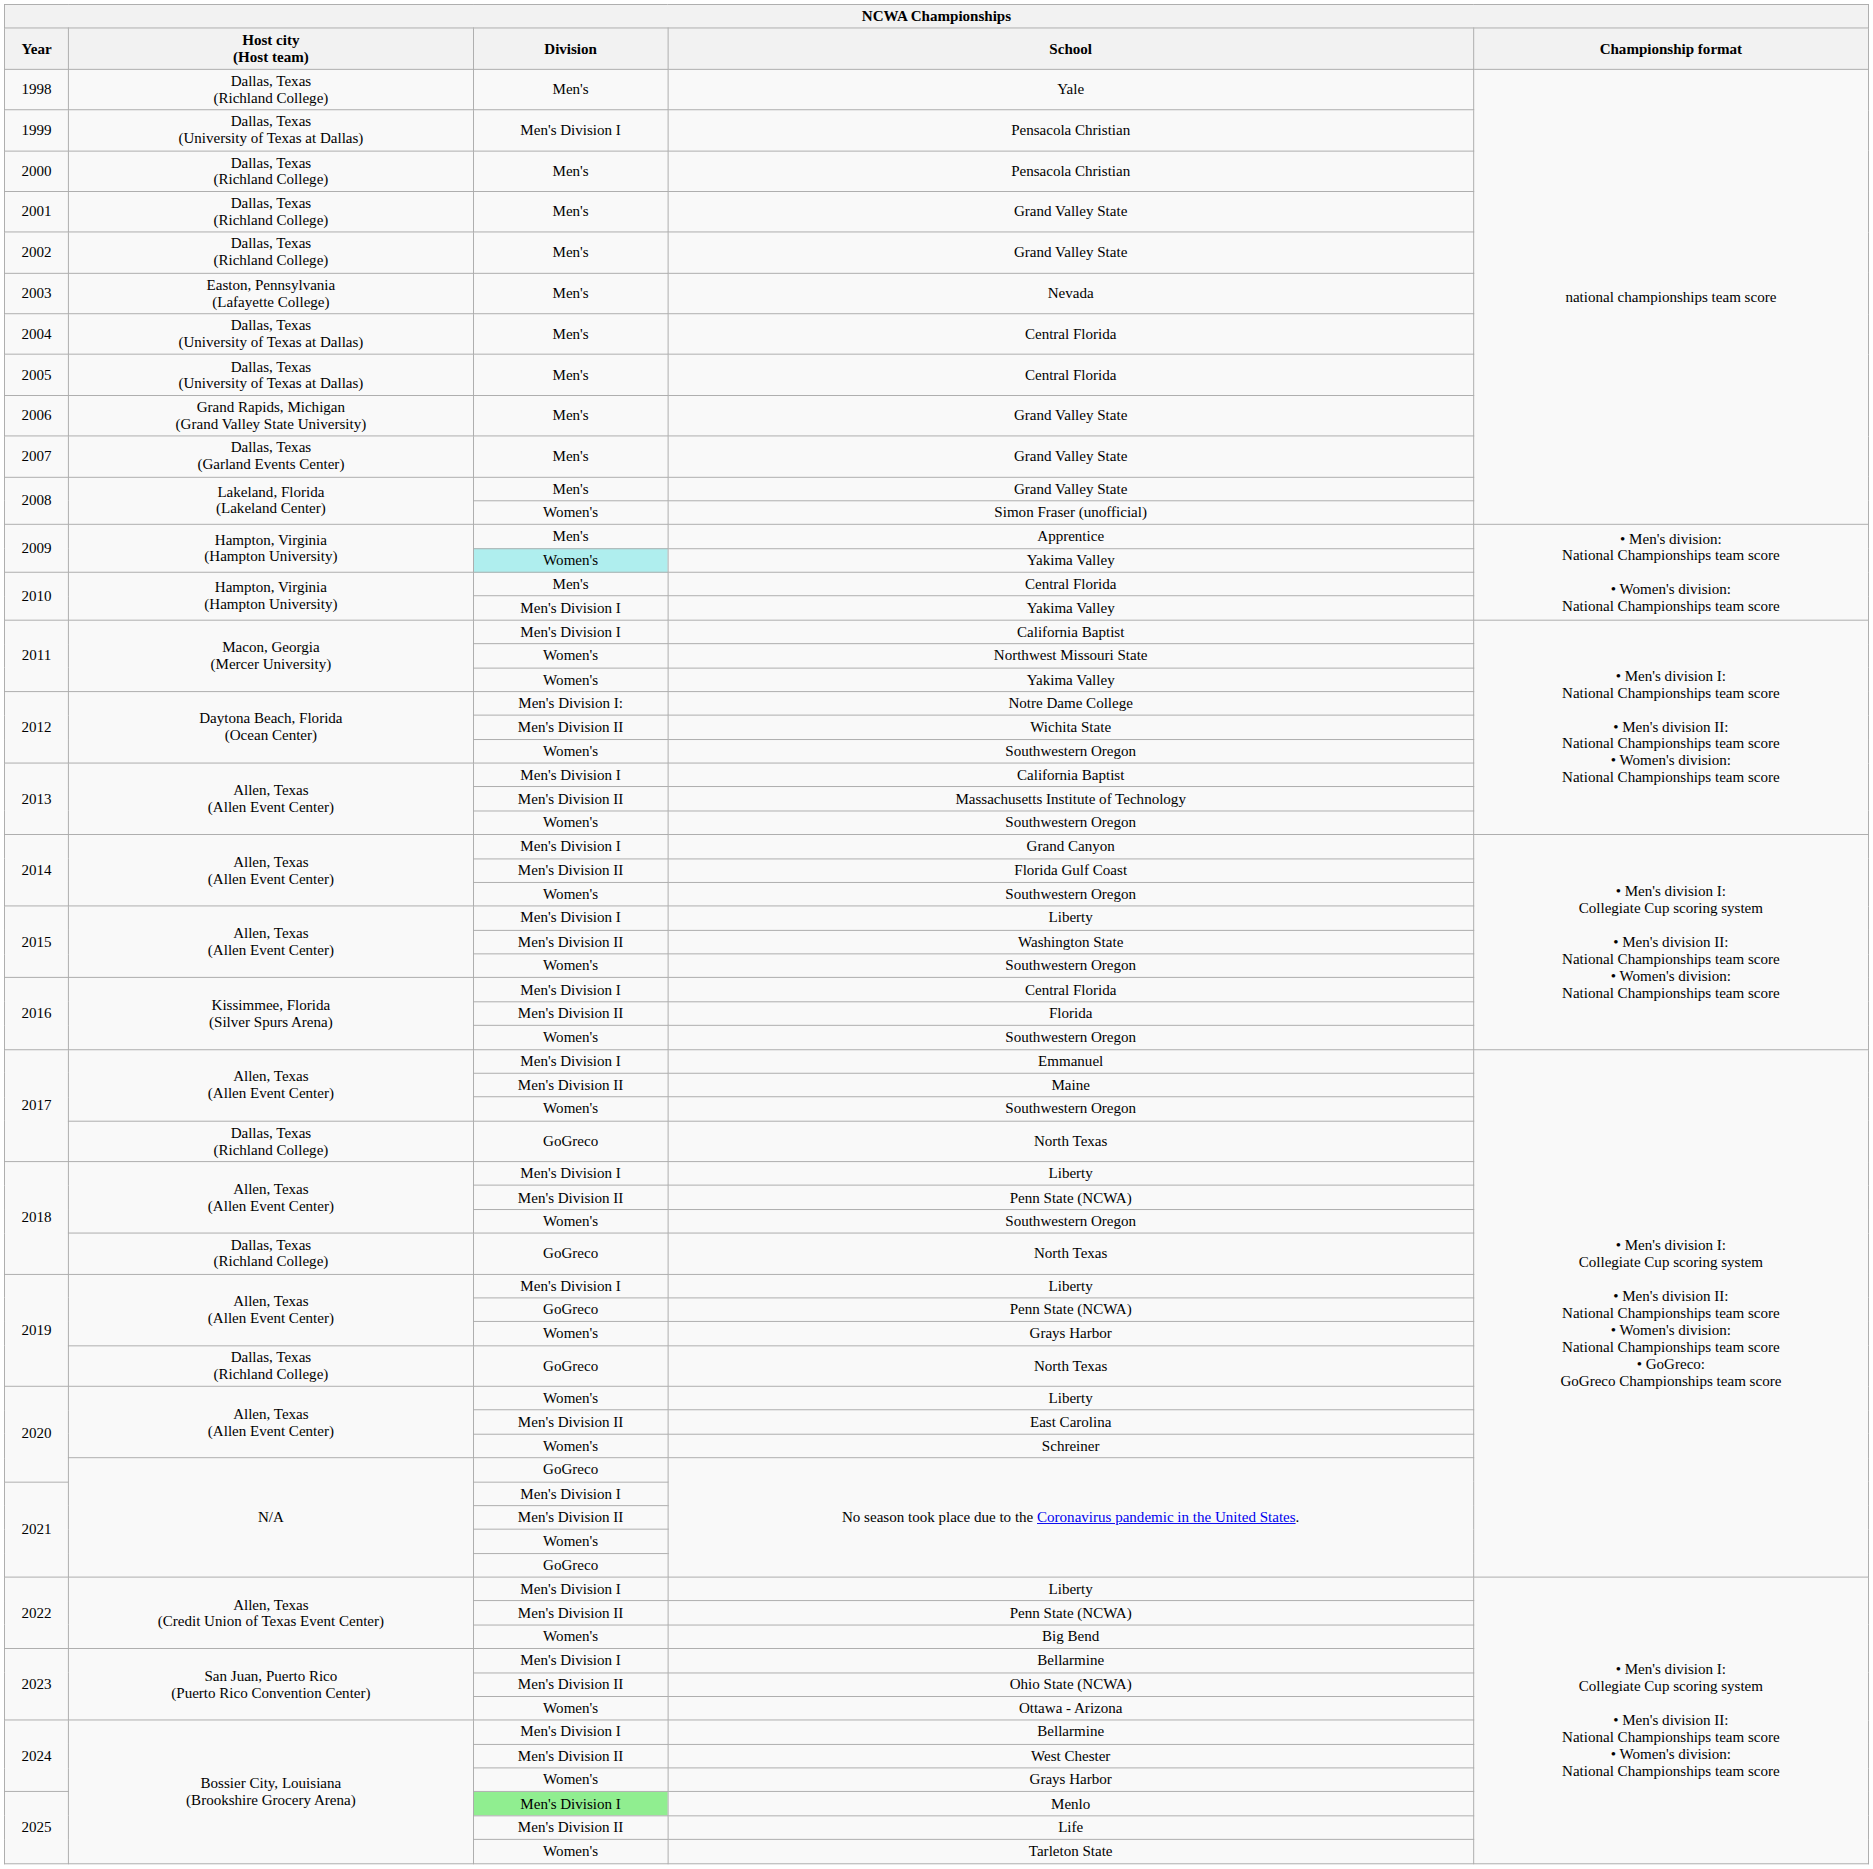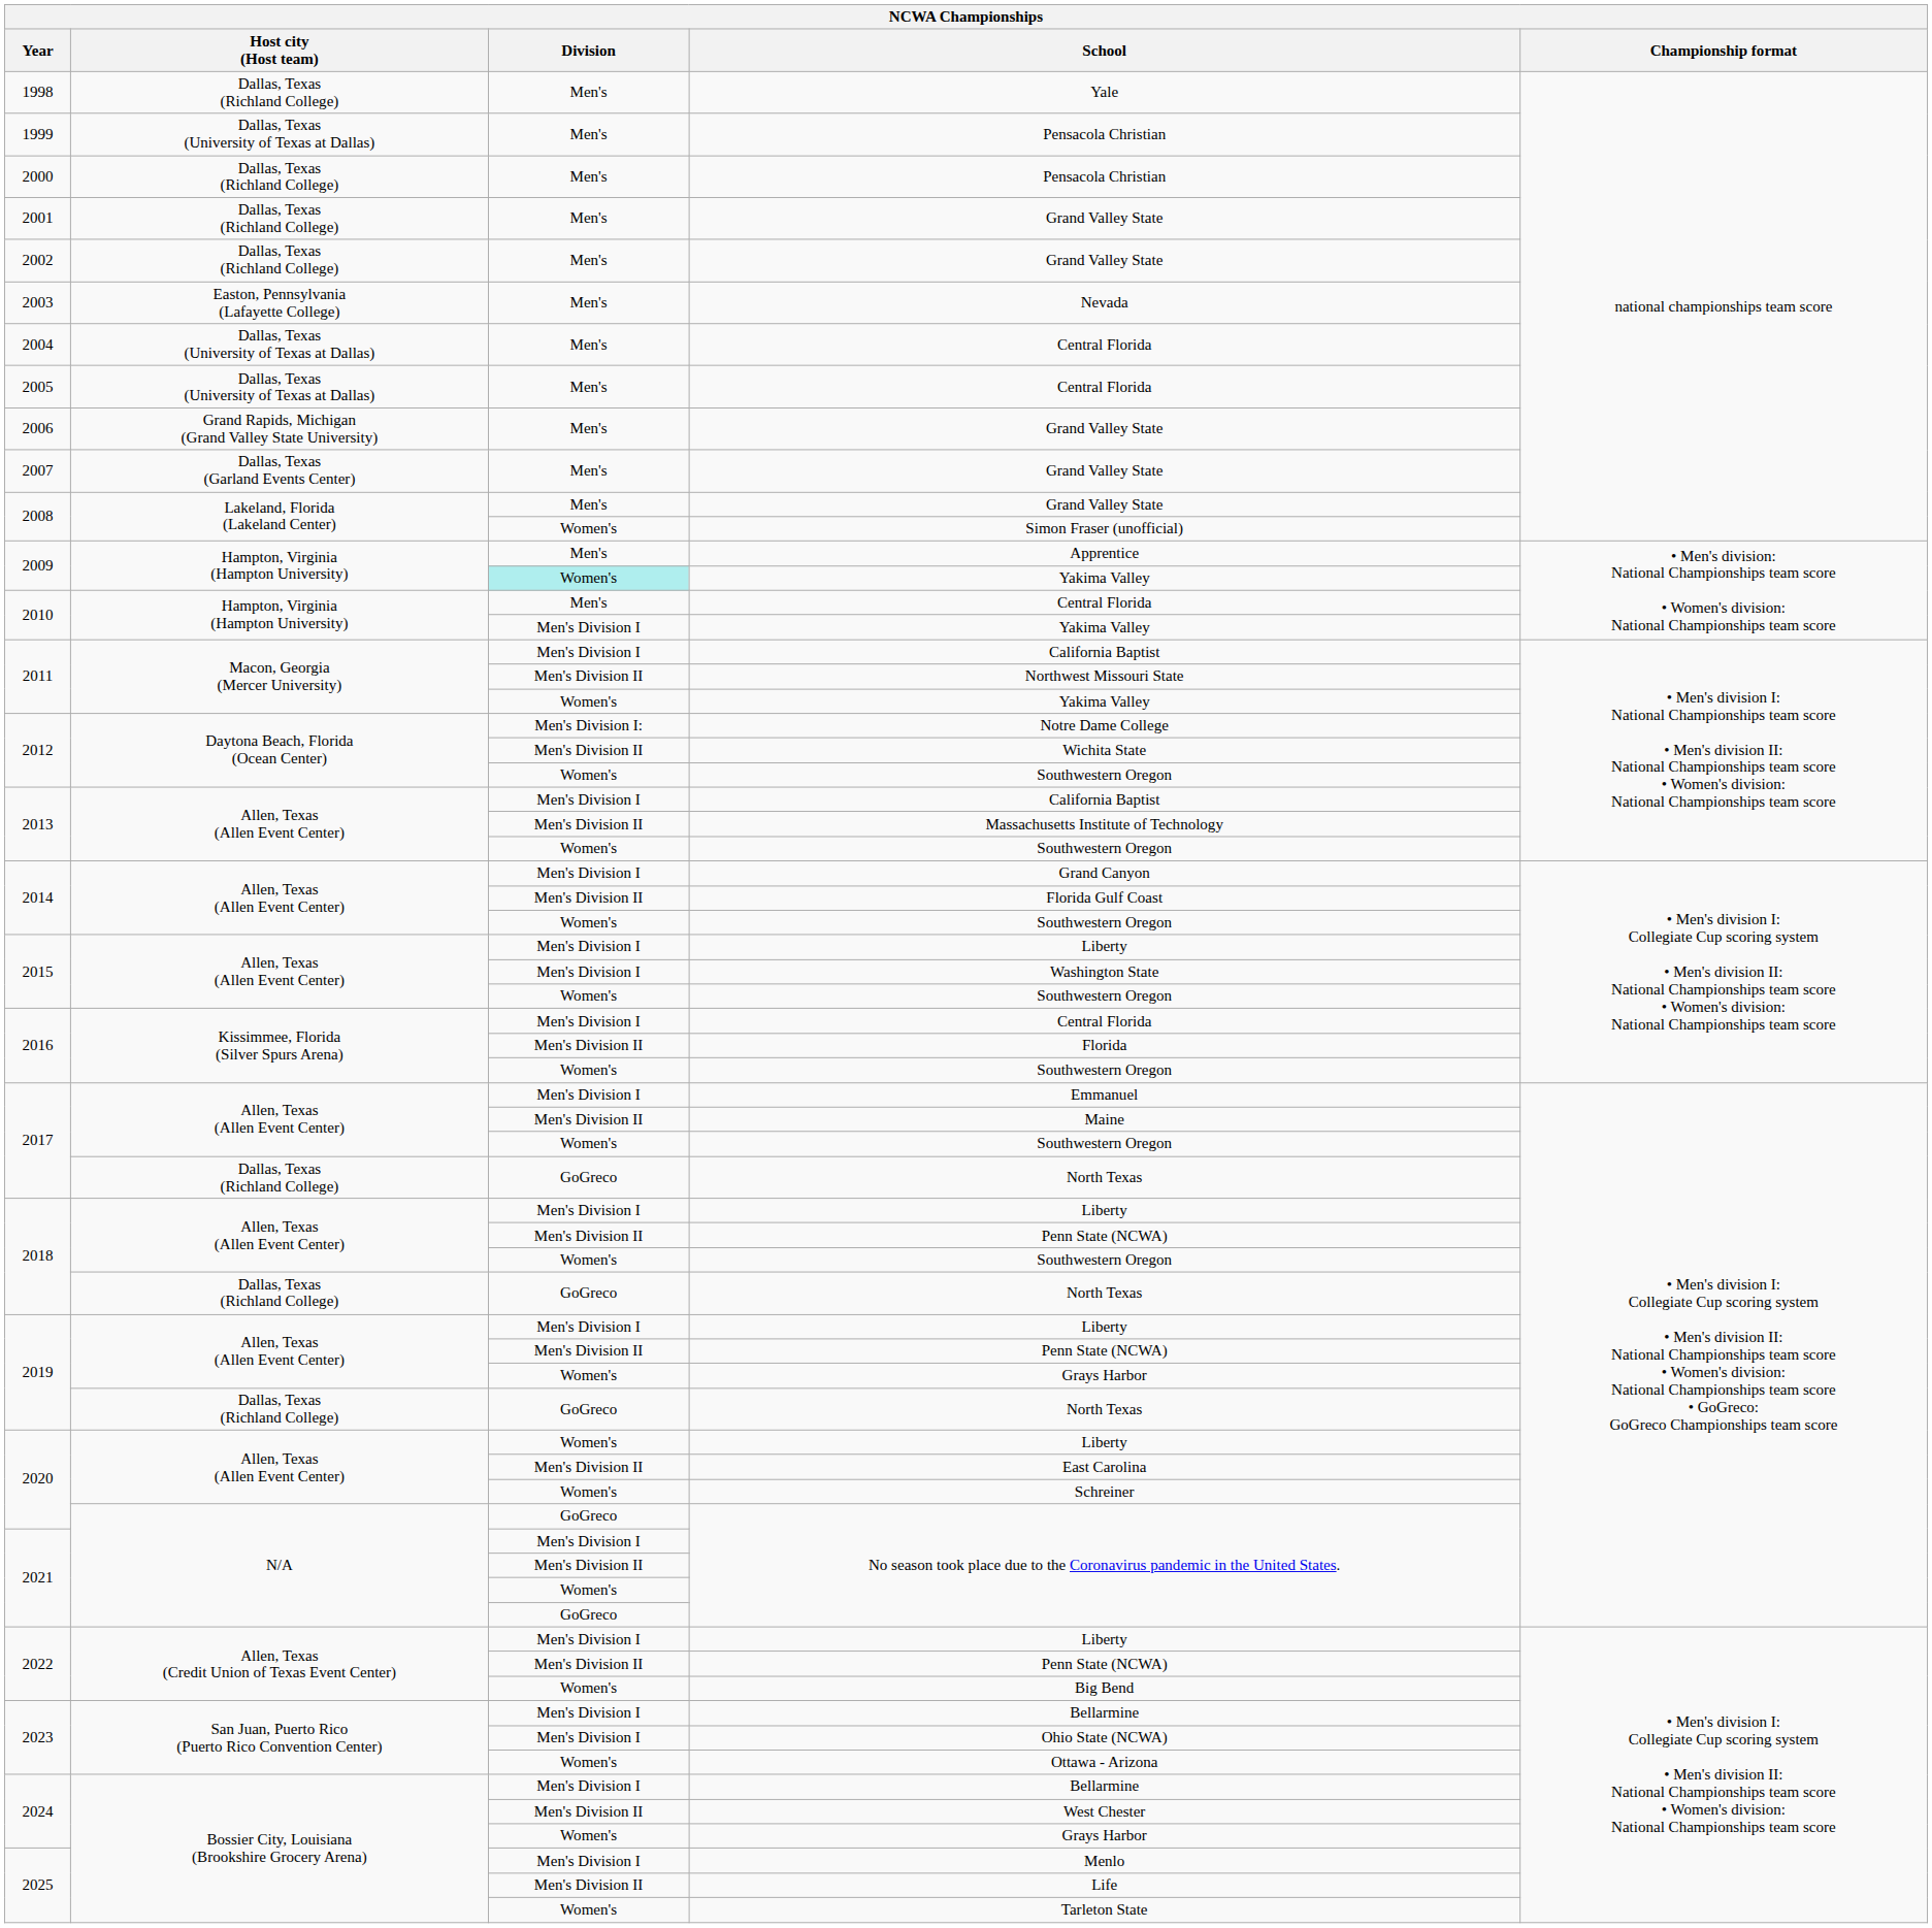 <table class="wikitable" style="width:100%; text-align:center;">
 <tr>
 <th colspan=10>NCWA Championships</th>
 </tr>
 <tr>
 <th>Year</th>
 <th>Host city<br>(Host team)</th>
 <th>Division</th>
 <th>School</th>
 <th>Championship format</th>
 </tr>
 <tr>
 <td>1998</td>
 <td>Dallas, Texas<br>(Richland College)</td>
 <td>Men's</td>
 <td>Yale</td>
 <td rowspan=12>national championships team score</td>
 </tr>
 <tr>
 <td>1999</td>
 <td>Dallas, Texas<br>(University of Texas at Dallas)</td>
-<td>Men's Division I</td>
+<td>Men's</td>
 <td>Pensacola Christian</td>
 </tr>
 <tr>
 <td>2000</td>
 <td>Dallas, Texas<br>(Richland College)</td>
 <td>Men's</td>
 <td>Pensacola Christian</td>
 </tr>
 <tr>
 <td>2001</td>
 <td>Dallas, Texas<br>(Richland College)</td>
 <td>Men's</td>
 <td>Grand Valley State</td>
 </tr>
 <tr>
 <td>2002</td>
 <td>Dallas, Texas<br>(Richland College)</td>
 <td>Men's</td>
 <td>Grand Valley State</td>
 </tr>
 <tr>
 <td>2003</td>
 <td>Easton, Pennsylvania<br>(Lafayette College)</td>
 <td>Men's</td>
 <td>Nevada<br></td>
 </tr>
 <tr>
 <td>2004</td>
 <td>Dallas, Texas<br>(University of Texas at Dallas)</td>
 <td>Men's</td>
 <td>Central Florida</td>
 </tr>
 <tr>
 <td>2005</td>
 <td>Dallas, Texas<br>(University of Texas at Dallas)</td>
 <td>Men's</td>
 <td>Central Florida</td>
 </tr>
 <tr>
 <td>2006</td>
 <td>Grand Rapids, Michigan<br>(Grand Valley State University)</td>
 <td>Men's</td>
 <td>Grand Valley State</td>
 </tr>
 <tr>
 <td>2007</td>
 <td>Dallas, Texas<br>(Garland Events Center)</td>
 <td>Men's</td>
 <td>Grand Valley State</td>
 </tr>
 <tr>
 <td rowspan=2>2008</td>
 <td rowspan=2>Lakeland, Florida<br>(Lakeland Center)</td>
 <td>Men's</td>
 <td>Grand Valley State</td>
 </tr>
 <tr>
 <td>Women's</td>
 <td>Simon Fraser (unofficial)</td>
 </tr>
 <tr>
 <td rowspan=2>2009</td>
 <td rowspan=2>Hampton, Virginia<br>(Hampton University)</td>
 <td>Men's</td>
 <td>Apprentice</td>
 <td rowspan=4>• Men's division: <br>National Championships team score<br><br>• Women's division: <br>National Championships team score</td>
 </tr>
 <tr>
 <td style="background: paleturquoise;">Women's</td>
 <td>Yakima Valley</td>
 </tr>
 <tr>
 <td rowspan=2>2010</td>
 <td rowspan=2>Hampton, Virginia<br>(Hampton University)</td>
 <td>Men's</td>
 <td>Central Florida</td>
 </tr>
 <tr>
 <td>Men's Division I</td>
 <td>Yakima Valley</td>
 </tr>
 <tr>
 <td rowspan=3>2011</td>
 <td rowspan=3>Macon, Georgia<br>(Mercer University)</td>
 <td>Men's Division I</td>
 <td>California Baptist<br></td>
 <td rowspan=9>• Men's division I: <br>National Championships team score<br><br>• Men's division II: <br>National Championships team score<br>• Women's division: <br>National Championships team score</td>
 </tr>
 <tr>
-<td>Women's</td>
+<td>Men's Division II</td>
 <td>Northwest Missouri State</td>
 </tr>
 <tr>
 <td>Women's</td>
 <td>Yakima Valley</td>
 </tr>
 <tr>
 <td rowspan=3>2012</td>
 <td rowspan=3>Daytona Beach, Florida<br>(Ocean Center)</td>
 <td>Men's Division I:</td>
 <td>Notre Dame College</td>
 </tr>
 <tr>
 <td>Men's Division II</td>
 <td>Wichita State</td>
 </tr>
 <tr>
 <td>Women's</td>
 <td>Southwestern Oregon</td>
 </tr>
 <tr>
 <td rowspan=3>2013</td>
 <td rowspan=3>Allen, Texas<br>(Allen Event Center)</td>
 <td>Men's Division I</td>
 <td>California Baptist</td>
 </tr>
 <tr>
 <td>Men's Division II</td>
 <td>Massachusetts Institute of Technology</td>
 </tr>
 <tr>
 <td>Women's</td>
 <td>Southwestern Oregon</td>
 </tr>
 <tr>
 <td rowspan=3>2014</td>
 <td rowspan=3>Allen, Texas<br>(Allen Event Center)</td>
 <td>Men's Division I</td>
 <td>Grand Canyon</td>
 <td rowspan=9>• Men's division I:<br> Collegiate Cup scoring system<br><br>• Men's division II:<br> National Championships team score<br>• Women's division:<br> National Championships team score</td>
 </tr>
 <tr>
 <td>Men's Division II</td>
 <td>Florida Gulf Coast</td>
 </tr>
 <tr>
 <td>Women's</td>
 <td>Southwestern Oregon</td>
 </tr>
 <tr>
 <td rowspan=3>2015</td>
 <td rowspan=3>Allen, Texas<br>(Allen Event Center)</td>
 <td>Men's Division I</td>
 <td>Liberty</td>
 </tr>
 <tr>
-<td>Men's Division II</td>
+<td>Men's Division I</td>
 <td>Washington State</td>
 </tr>
 <tr>
 <td>Women's</td>
 <td>Southwestern Oregon</td>
 </tr>
 <tr>
 <td rowspan=3>2016</td>
 <td rowspan=3>Kissimmee, Florida<br>(Silver Spurs Arena)</td>
 <td>Men's Division I</td>
 <td>Central Florida</td>
 </tr>
 <tr>
 <td>Men's Division II</td>
 <td>Florida</td>
 </tr>
 <tr>
 <td>Women's</td>
 <td>Southwestern Oregon</td>
 </tr>
 <tr>
 <td rowspan=4>2017</td>
 <td rowspan=3>Allen, Texas<br>(Allen Event Center)</td>
 <td>Men's Division I</td>
 <td>Emmanuel</td>
 <td rowspan=20>• Men's division I:<br> Collegiate Cup scoring system<br><br>• Men's division II:<br> National Championships team score<br>• Women's division:<br> National Championships team score<br>• GoGreco:<br> GoGreco Championships team score</td>
 </tr>
 <tr>
 <td>Men's Division II</td>
 <td>Maine</td>
 </tr>
 <tr>
 <td>Women's</td>
 <td>Southwestern Oregon</td>
 </tr>
 <tr>
 <td>Dallas, Texas<br>(Richland College)</td>
 <td>GoGreco</td>
 <td>North Texas</td>
 </tr>
 <tr>
 <td rowspan=4>2018</td>
 <td rowspan=3>Allen, Texas<br>(Allen Event Center)</td>
 <td>Men's Division I</td>
 <td>Liberty</td>
 </tr>
 <tr>
 <td>Men's Division II</td>
 <td>Penn State (NCWA)</td>
 </tr>
 <tr>
 <td>Women's</td>
 <td>Southwestern Oregon</td>
 </tr>
 <tr>
 <td>Dallas, Texas<br>(Richland College)</td>
 <td>GoGreco</td>
 <td>North Texas</td>
 </tr>
 <tr>
 <td rowspan=4>2019</td>
 <td rowspan=3>Allen, Texas<br>(Allen Event Center)</td>
 <td>Men's Division I</td>
 <td>Liberty</td>
 </tr>
 <tr>
-<td>GoGreco</td>
+<td>Men's Division II</td>
 <td>Penn State (NCWA)</td>
 </tr>
 <tr>
 <td>Women's</td>
 <td>Grays Harbor</td>
 </tr>
 <tr>
 <td>Dallas, Texas<br>(Richland College)</td>
 <td>GoGreco</td>
 <td>North Texas</td>
 </tr>
 <tr>
 <td rowspan=4>2020</td>
 <td rowspan=3>Allen, Texas<br>(Allen Event Center)</td>
 <td>Women's</td>
 <td>Liberty</td>
 </tr>
 <tr>
 <td>Men's Division II</td>
 <td>East Carolina</td>
 </tr>
 <tr>
 <td>Women's</td>
 <td>Schreiner</td>
 </tr>
 <tr>
 <td rowspan=5>N/A</td>
 <td>GoGreco</td>
 <td rowspan=5>No season took place due to the <a href='#'>Coronavirus pandemic in the United States</a>.</td>
 </tr>
 <tr>
 <td rowspan=4>2021</td>
 <td>Men's Division I</td>
 </tr>
 <tr>
 <td>Men's Division II</td>
 </tr>
 <tr>
 <td>Women's</td>
 </tr>
 <tr>
 <td>GoGreco</td>
 </tr>
 <tr>
 <td rowspan=3>2022</td>
 <td rowspan=3>Allen, Texas<br>(Credit Union of Texas Event Center)</td>
 <td>Men's Division I</td>
 <td>Liberty</td>
 <td rowspan=12>• Men's division I:<br> Collegiate Cup scoring system<br><br>• Men's division II:<br> National Championships team score<br>• Women's division:<br> National Championships team score</td>
 </tr>
 <tr>
 <td>Men's Division II</td>
 <td>Penn State (NCWA)</td>
 </tr>
 <tr>
 <td>Women's</td>
 <td>Big Bend</td>
 </tr>
 <tr>
 <td rowspan=3>2023</td>
 <td rowspan=3>San Juan, Puerto Rico<br>(Puerto Rico Convention Center)</td>
 <td>Men's Division I</td>
 <td>Bellarmine</td>
 </tr>
 <tr>
-<td>Men's Division II</td>
+<td>Men's Division I</td>
 <td>Ohio State (NCWA)</td>
 </tr>
 <tr>
 <td>Women's</td>
 <td>Ottawa - Arizona</td>
 </tr>
 <tr>
 <td rowspan=3>2024</td>
 <td rowspan=6>Bossier City, Louisiana<br>(Brookshire Grocery Arena)</td>
 <td>Men's Division I</td>
 <td>Bellarmine</td>
 </tr>
 <tr>
 <td>Men's Division II</td>
 <td>West Chester</td>
 </tr>
 <tr>
 <td>Women's</td>
 <td>Grays Harbor</td>
 </tr>
 <tr>
 <td rowspan=3>2025</td>
-<td style="background: lightgreen;">Men's Division I</td>
+<td>Men's Division I</td>
 <td>Menlo</td>
 </tr>
 <tr>
 <td>Men's Division II</td>
 <td>Life</td>
 </tr>
 <tr>
 <td>Women's</td>
 <td>Tarleton State</td>
 </tr>
 </table>
